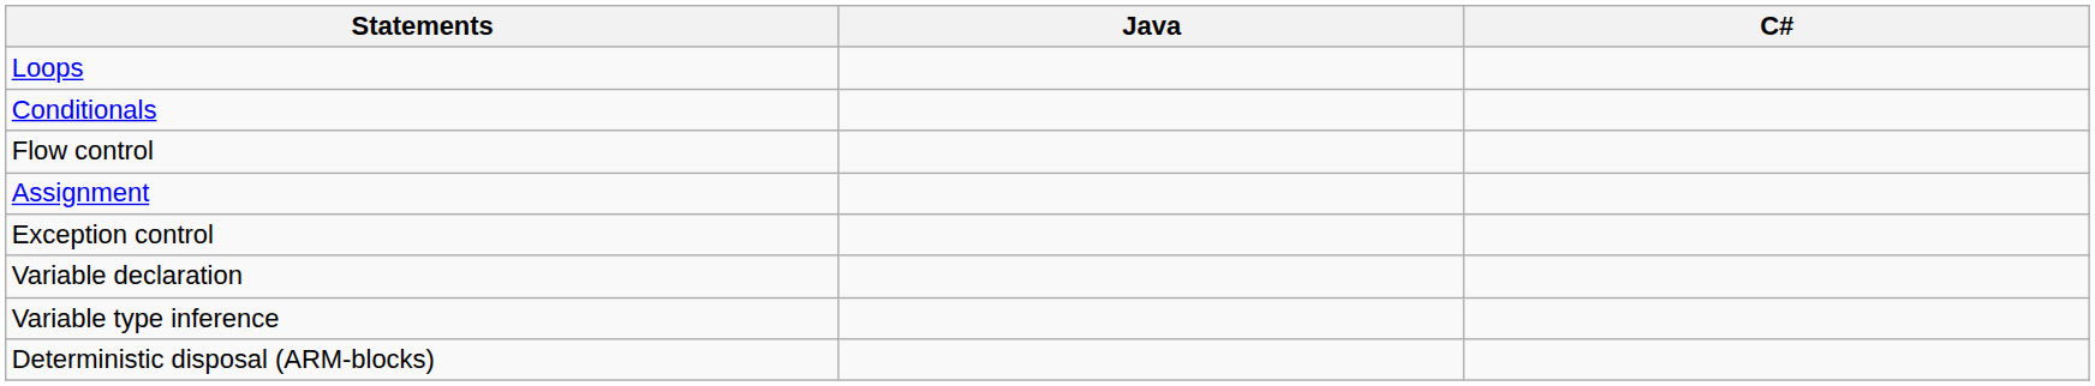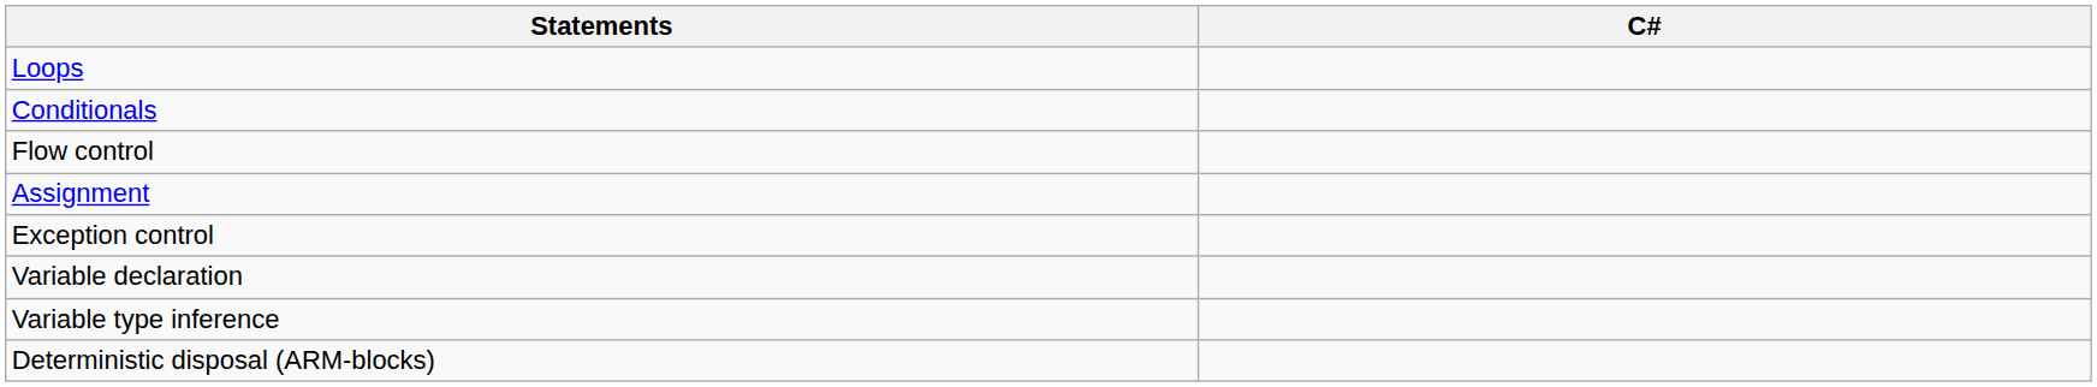 <table class="wikitable" style="width:80%;">
 <tr>
 <th style="width:40%;">Statements</th>
-<th style="width:30%;">Java</th>
 <th style="width:30%;">C#</th>
 </tr>
 <tr>
 <td><a href='#'>Loops</a></td>
 <td></td>
-<td></td>
 </tr>
 <tr>
 <td><a href='#'>Conditionals</a></td>
-<td></td>
 <td></td>
 </tr>
 <tr>
 <td>Flow control</td>
 <td></td>
-<td></td>
 </tr>
 <tr>
 <td><a href='#'>Assignment</a></td>
-<td></td>
 <td></td>
 </tr>
 <tr>
 <td>Exception control</td>
 <td></td>
-<td></td>
 </tr>
 <tr>
 <td>Variable declaration</td>
-<td></td>
 <td></td>
 </tr>
 <tr>
 <td>Variable type inference</td>
 <td></td>
-<td></td>
 </tr>
 <tr>
 <td>Deterministic disposal (ARM-blocks)</td>
 <td></td>
-<td></td>
 </tr>
 </table>
